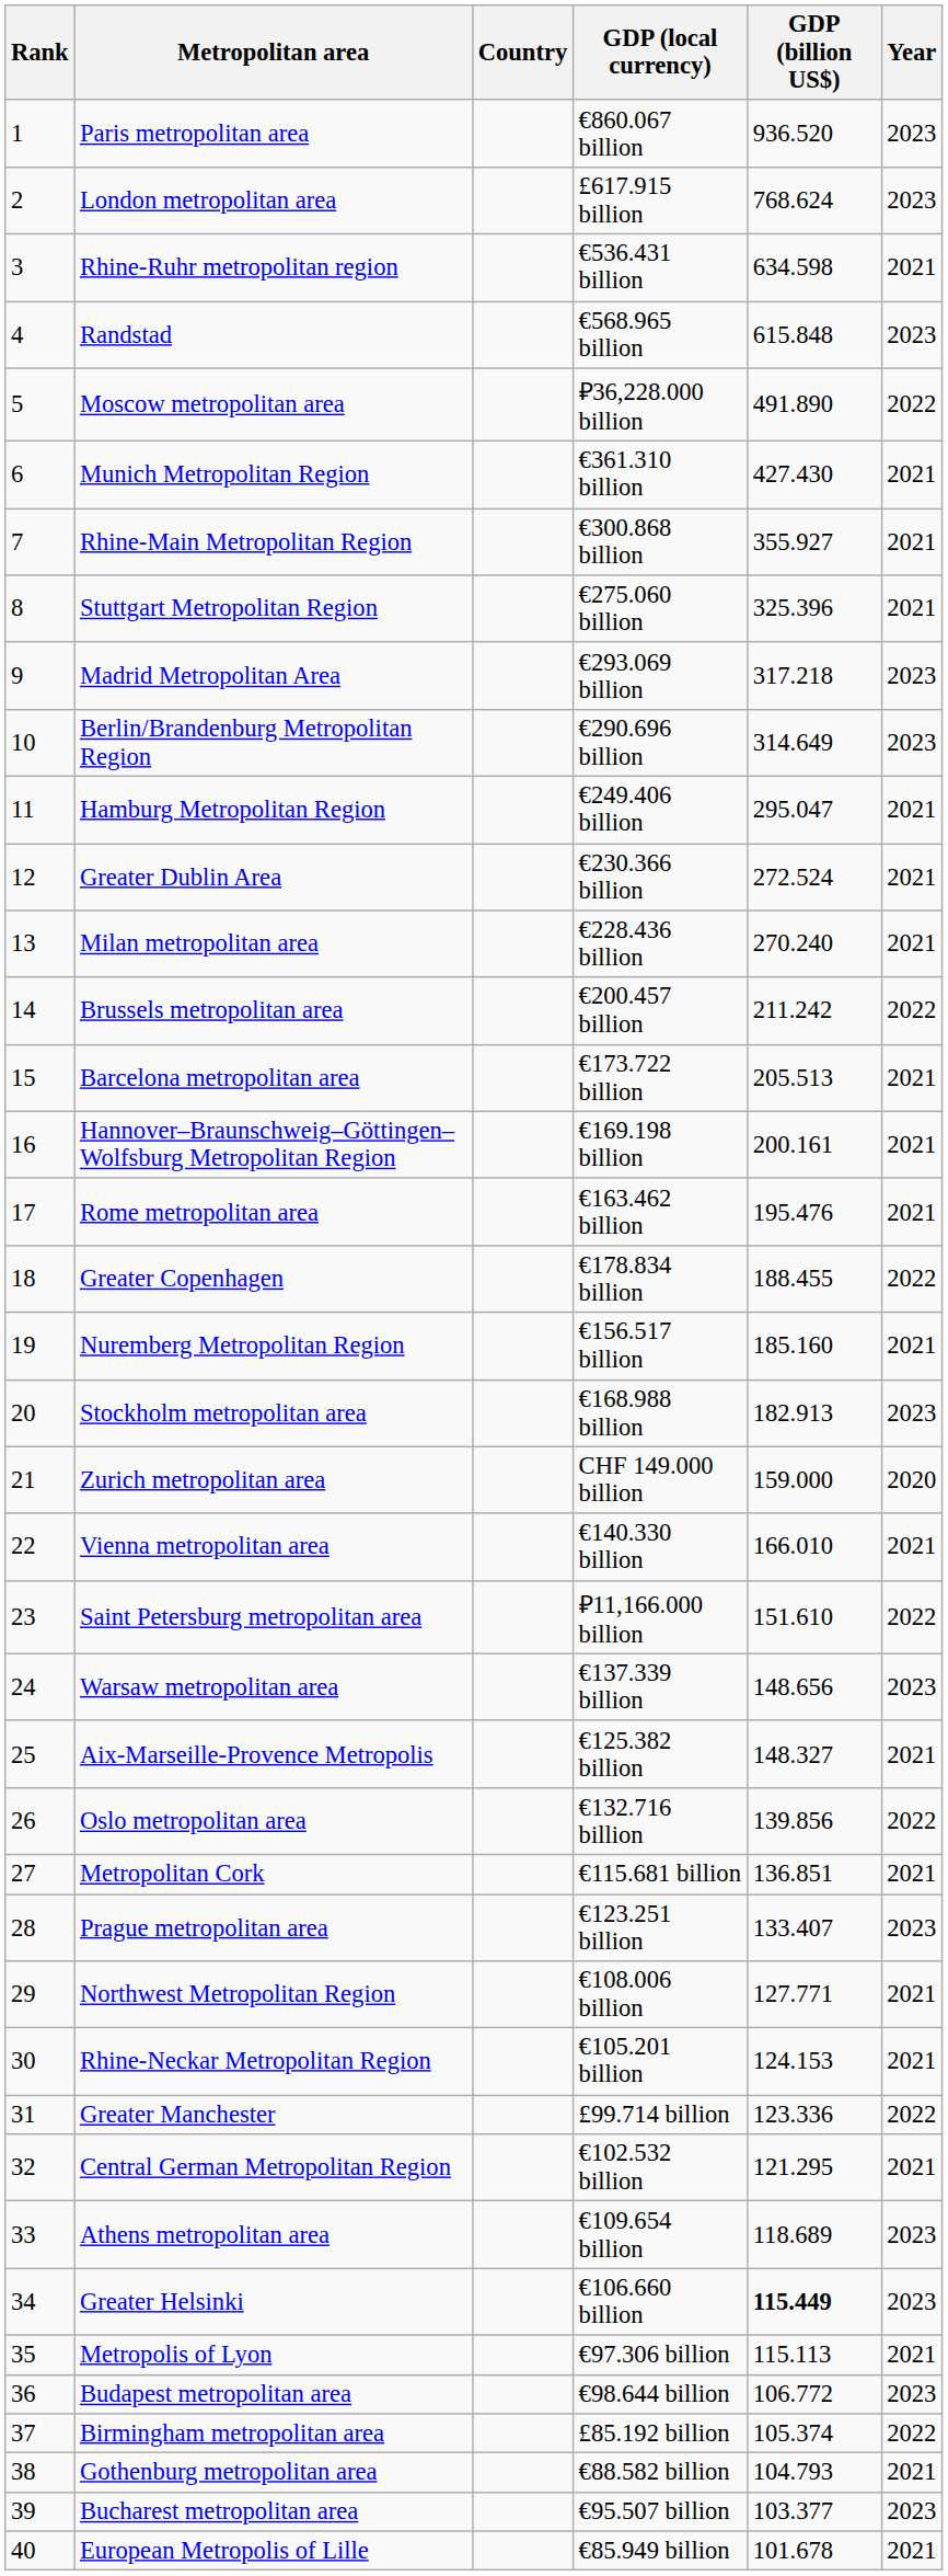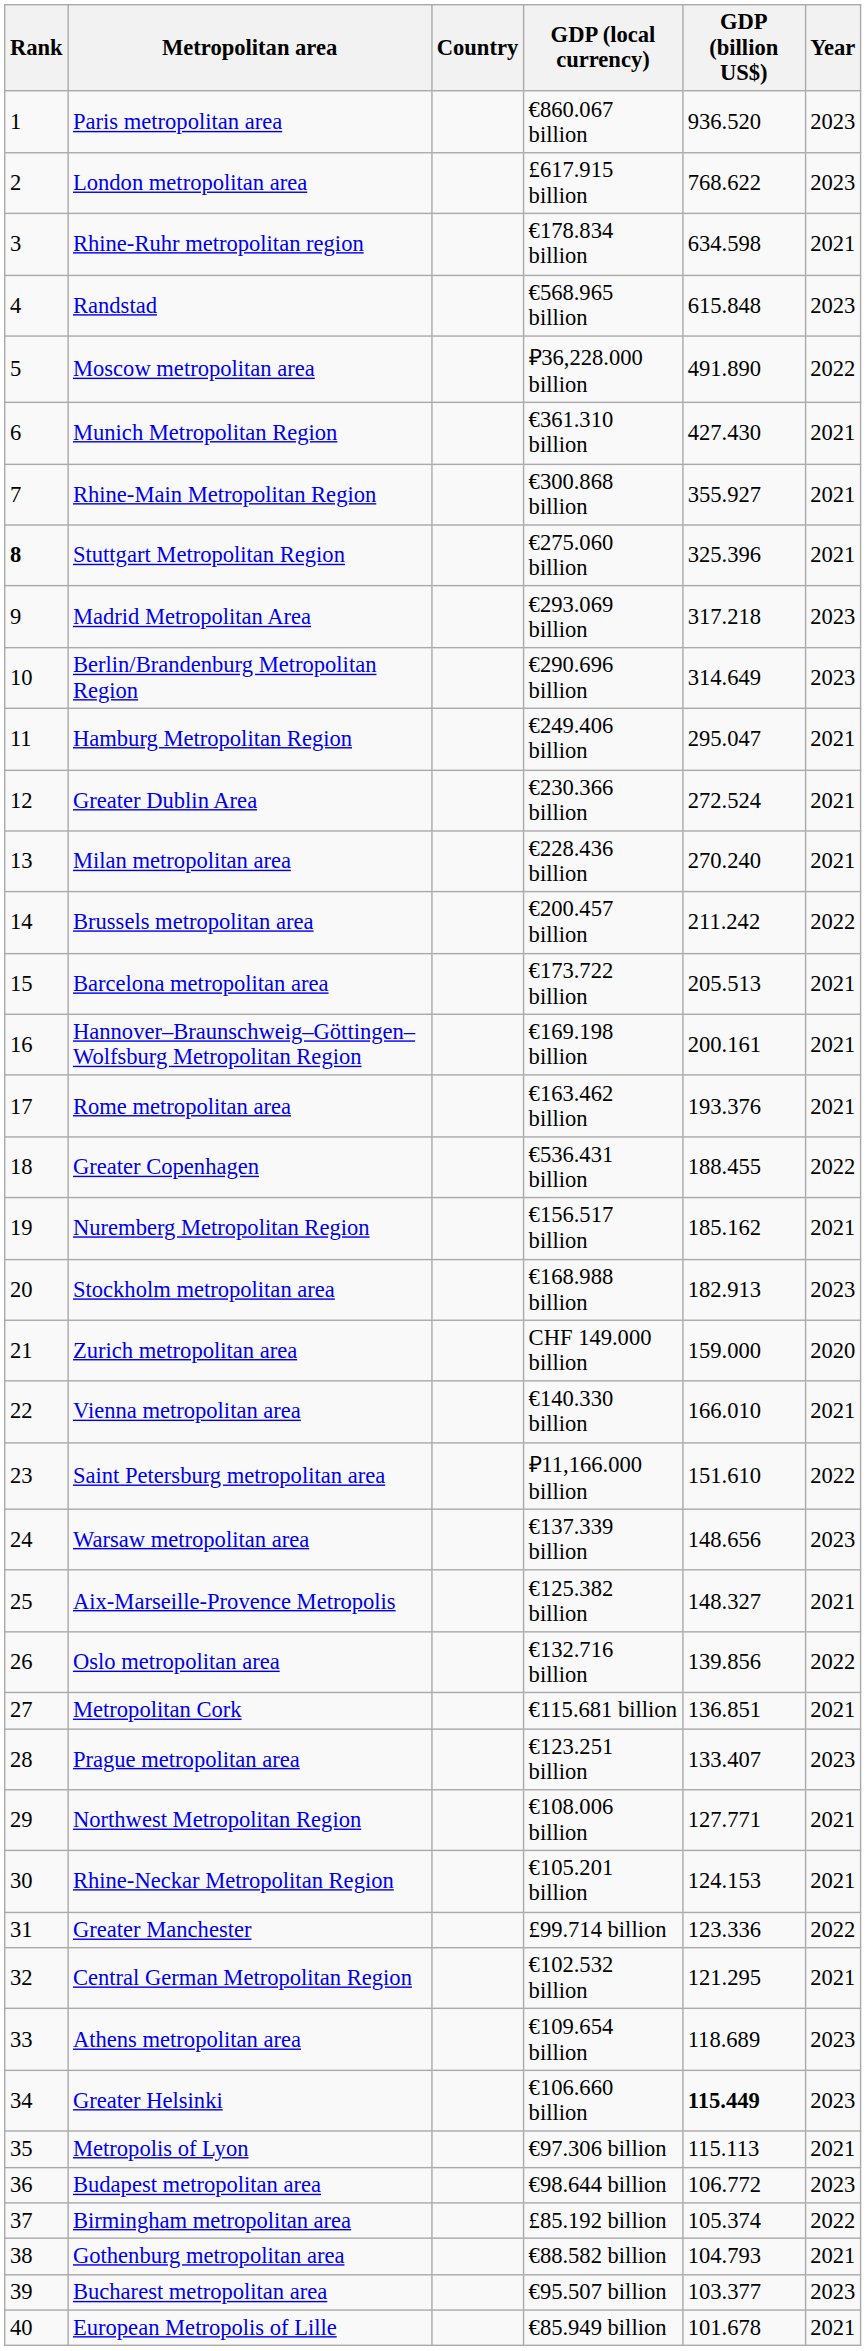 <table class="sortable wikitable">
 <tr>
 <th>Rank</th>
 <th>Metropolitan area</th>
 <th>Country</th>
 <th>GDP (local currency)</th>
 <th>GDP (billion US$)</th>
 <th>Year</th>
 </tr>
 <tr>
 <td>1</td>
 <td><a href='#'>Paris metropolitan area</a></td>
 <td></td>
 <td>€860.067 billion</td>
 <td>936.520</td>
 <td>2023</td>
 </tr>
 <tr>
 <td>2</td>
 <td><a href='#'>London metropolitan area</a></td>
 <td></td>
 <td>£617.915 billion</td>
-<td>768.624</td>
+<td>768.622</td>
 <td>2023</td>
 </tr>
 <tr>
 <td>3</td>
 <td><a href='#'>Rhine-Ruhr metropolitan region</a></td>
 <td></td>
-<td>€536.431 billion</td>
+<td>€178.834 billion</td>
 <td>634.598</td>
 <td>2021</td>
 </tr>
 <tr>
 <td>4</td>
 <td><a href='#'>Randstad</a></td>
 <td></td>
 <td>€568.965 billion</td>
 <td>615.848</td>
 <td>2023</td>
 </tr>
 <tr>
 <td>5</td>
 <td><a href='#'>Moscow metropolitan area</a></td>
 <td></td>
 <td>₽36,228.000 billion</td>
 <td>491.890</td>
 <td>2022</td>
 </tr>
 <tr>
 <td>6</td>
 <td><a href='#'>Munich Metropolitan Region</a></td>
 <td></td>
 <td>€361.310 billion</td>
 <td>427.430</td>
 <td>2021</td>
 </tr>
 <tr>
 <td>7</td>
 <td><a href='#'>Rhine-Main Metropolitan Region</a></td>
 <td></td>
 <td>€300.868 billion</td>
 <td>355.927</td>
 <td>2021</td>
 </tr>
 <tr>
-<td>8</td>
+<td><strong>8</strong></td>
 <td><a href='#'>Stuttgart Metropolitan Region</a></td>
 <td></td>
 <td>€275.060 billion</td>
 <td>325.396</td>
 <td>2021</td>
 </tr>
 <tr>
 <td>9</td>
 <td><a href='#'>Madrid Metropolitan Area</a></td>
 <td></td>
 <td>€293.069 billion</td>
 <td>317.218</td>
 <td>2023</td>
 </tr>
 <tr>
 <td>10</td>
 <td><a href='#'>Berlin/Brandenburg Metropolitan Region</a></td>
 <td></td>
 <td>€290.696 billion</td>
 <td>314.649</td>
 <td>2023</td>
 </tr>
 <tr>
 <td>11</td>
 <td><a href='#'>Hamburg Metropolitan Region</a></td>
 <td></td>
 <td>€249.406 billion</td>
 <td>295.047</td>
 <td>2021</td>
 </tr>
 <tr>
 <td>12</td>
 <td><a href='#'>Greater Dublin Area</a></td>
 <td></td>
 <td>€230.366 billion</td>
 <td>272.524</td>
 <td>2021</td>
 </tr>
 <tr>
 <td>13</td>
 <td><a href='#'>Milan metropolitan area</a></td>
 <td></td>
 <td>€228.436 billion</td>
 <td>270.240</td>
 <td>2021</td>
 </tr>
 <tr>
 <td>14</td>
 <td><a href='#'>Brussels metropolitan area</a></td>
 <td></td>
 <td>€200.457 billion</td>
 <td>211.242</td>
 <td>2022</td>
 </tr>
 <tr>
 <td>15</td>
 <td><a href='#'>Barcelona metropolitan area</a></td>
 <td></td>
 <td>€173.722 billion</td>
 <td>205.513</td>
 <td>2021</td>
 </tr>
 <tr>
 <td>16</td>
 <td><a href='#'>Hannover–Braunschweig–Göttingen–Wolfsburg Metropolitan Region</a></td>
 <td></td>
 <td>€169.198 billion</td>
 <td>200.161</td>
 <td>2021</td>
 </tr>
 <tr>
 <td>17</td>
 <td><a href='#'>Rome metropolitan area</a></td>
 <td></td>
 <td>€163.462 billion</td>
-<td>195.476</td>
+<td>193.376</td>
 <td>2021</td>
 </tr>
 <tr>
 <td>18</td>
 <td><a href='#'>Greater Copenhagen</a></td>
 <td></td>
-<td>€178.834 billion</td>
+<td>€536.431 billion</td>
 <td>188.455</td>
 <td>2022</td>
 </tr>
 <tr>
 <td>19</td>
 <td><a href='#'>Nuremberg Metropolitan Region</a></td>
 <td></td>
 <td>€156.517 billion</td>
-<td>185.160</td>
+<td>185.162</td>
 <td>2021</td>
 </tr>
 <tr>
 <td>20</td>
 <td><a href='#'>Stockholm metropolitan area</a></td>
 <td></td>
 <td>€168.988 billion</td>
 <td>182.913</td>
 <td>2023</td>
 </tr>
 <tr>
 <td>21</td>
 <td><a href='#'>Zurich metropolitan area</a></td>
 <td></td>
 <td>CHF 149.000 billion</td>
 <td>159.000</td>
 <td>2020</td>
 </tr>
 <tr>
 <td>22</td>
 <td><a href='#'>Vienna metropolitan area</a></td>
 <td></td>
 <td>€140.330 billion</td>
 <td>166.010</td>
 <td>2021</td>
 </tr>
 <tr>
 <td>23</td>
 <td><a href='#'>Saint Petersburg metropolitan area</a></td>
 <td></td>
 <td>₽11,166.000 billion</td>
 <td>151.610</td>
 <td>2022</td>
 </tr>
 <tr>
 <td>24</td>
 <td><a href='#'>Warsaw metropolitan area</a></td>
 <td></td>
 <td>€137.339 billion</td>
 <td>148.656</td>
 <td>2023</td>
 </tr>
 <tr>
 <td>25</td>
 <td><a href='#'>Aix-Marseille-Provence Metropolis</a></td>
 <td></td>
 <td>€125.382 billion</td>
 <td>148.327</td>
 <td>2021</td>
 </tr>
 <tr>
 <td>26</td>
 <td><a href='#'>Oslo metropolitan area</a></td>
 <td></td>
 <td>€132.716 billion</td>
 <td>139.856</td>
 <td>2022</td>
 </tr>
 <tr>
 <td>27</td>
 <td><a href='#'>Metropolitan Cork</a></td>
 <td></td>
 <td>€115.681 billion</td>
 <td>136.851</td>
 <td>2021</td>
 </tr>
 <tr>
 <td>28</td>
 <td><a href='#'>Prague metropolitan area</a></td>
 <td></td>
 <td>€123.251 billion</td>
 <td>133.407</td>
 <td>2023</td>
 </tr>
 <tr>
 <td>29</td>
 <td><a href='#'>Northwest Metropolitan Region</a></td>
 <td></td>
 <td>€108.006 billion</td>
 <td>127.771</td>
 <td>2021</td>
 </tr>
 <tr>
 <td>30</td>
 <td><a href='#'>Rhine-Neckar Metropolitan Region</a></td>
 <td></td>
 <td>€105.201 billion</td>
 <td>124.153</td>
 <td>2021</td>
 </tr>
 <tr>
 <td>31</td>
 <td><a href='#'>Greater Manchester</a></td>
 <td></td>
 <td>£99.714 billion</td>
 <td>123.336</td>
 <td>2022</td>
 </tr>
 <tr>
 <td>32</td>
 <td><a href='#'>Central German Metropolitan Region</a></td>
 <td></td>
 <td>€102.532 billion</td>
 <td>121.295</td>
 <td>2021</td>
 </tr>
 <tr>
 <td>33</td>
 <td><a href='#'>Athens metropolitan area</a></td>
 <td></td>
 <td>€109.654 billion</td>
 <td>118.689</td>
 <td>2023</td>
 </tr>
 <tr>
 <td>34</td>
 <td><a href='#'>Greater Helsinki</a></td>
 <td></td>
 <td>€106.660 billion</td>
 <td><strong>115.449</strong></td>
 <td>2023</td>
 </tr>
 <tr>
 <td>35</td>
 <td><a href='#'>Metropolis of Lyon</a></td>
 <td></td>
 <td>€97.306 billion</td>
 <td>115.113</td>
 <td>2021</td>
 </tr>
 <tr>
 <td>36</td>
 <td><a href='#'>Budapest metropolitan area</a></td>
 <td></td>
 <td>€98.644 billion</td>
 <td>106.772</td>
 <td>2023</td>
 </tr>
 <tr>
 <td>37</td>
 <td><a href='#'>Birmingham metropolitan area</a></td>
 <td></td>
 <td>£85.192 billion</td>
 <td>105.374</td>
 <td>2022</td>
 </tr>
 <tr>
 <td>38</td>
 <td><a href='#'>Gothenburg metropolitan area</a></td>
 <td></td>
 <td>€88.582 billion</td>
 <td>104.793</td>
 <td>2021</td>
 </tr>
 <tr>
 <td>39</td>
 <td><a href='#'>Bucharest metropolitan area</a></td>
 <td></td>
 <td>€95.507 billion</td>
 <td>103.377</td>
 <td>2023</td>
 </tr>
 <tr>
 <td>40</td>
 <td><a href='#'>European Metropolis of Lille</a></td>
 <td></td>
 <td>€85.949 billion</td>
 <td>101.678</td>
 <td>2021</td>
 </tr>
 </table>
